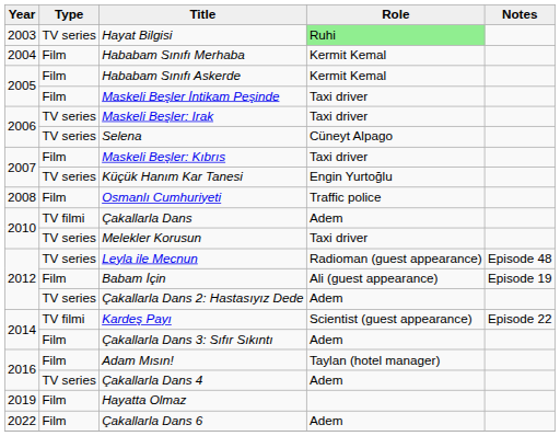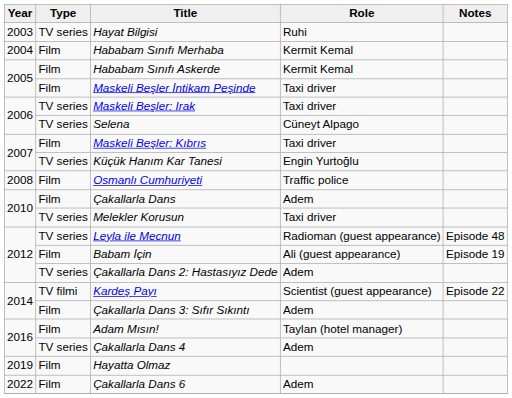 <table class="wikitable">
 <tr>
 <th style="background:#efefef;">Year</th>
 <th style="background:#efefef;">Type</th>
 <th style="background:#efefef;">Title</th>
 <th style="background:#efefef;">Role</th>
 <th style="background:#efefef;">Notes</th>
 </tr>
 <tr>
 <td>2003</td>
 <td>TV series</td>
 <td><em>Hayat Bilgisi</em></td>
-<td style="background: lightgreen;">Ruhi</td>
+<td>Ruhi</td>
 <td></td>
 </tr>
 <tr>
 <td>2004</td>
 <td>Film</td>
 <td><em>Hababam Sınıfı Merhaba</em></td>
 <td>Kermit Kemal</td>
 <td></td>
 </tr>
 <tr>
 <td rowspan="2">2005</td>
 <td>Film</td>
 <td><em>Hababam Sınıfı Askerde</em></td>
 <td>Kermit Kemal</td>
 <td></td>
 </tr>
 <tr>
 <td>Film</td>
 <td><em><a href='#'>Maskeli Beşler İntikam Peşinde</a></em></td>
 <td>Taxi driver</td>
 <td></td>
 </tr>
 <tr>
 <td rowspan="2">2006</td>
 <td>TV series</td>
 <td><em><a href='#'>Maskeli Beşler: Irak</a></em></td>
 <td>Taxi driver</td>
 <td></td>
 </tr>
 <tr>
 <td>TV series</td>
 <td><em>Selena</em></td>
 <td>Cüneyt Alpago</td>
 <td></td>
 </tr>
 <tr>
 <td rowspan="2">2007</td>
 <td>Film</td>
 <td><em><a href='#'>Maskeli Beşler: Kıbrıs</a></em></td>
 <td>Taxi driver</td>
 <td></td>
 </tr>
 <tr>
 <td>TV series</td>
 <td><em>Küçük Hanım Kar Tanesi</em></td>
 <td>Engin Yurtoğlu</td>
 <td></td>
 </tr>
 <tr>
 <td>2008</td>
 <td>Film</td>
 <td><em><a href='#'>Osmanlı Cumhuriyeti</a></em></td>
 <td>Traffic police</td>
 <td></td>
 </tr>
 <tr>
 <td rowspan="2">2010</td>
-<td>TV filmi</td>
+<td>Film</td>
 <td><em>Çakallarla Dans</em></td>
 <td>Adem</td>
 <td></td>
 </tr>
 <tr>
 <td>TV series</td>
 <td><em>Melekler Korusun</em></td>
 <td>Taxi driver</td>
 <td></td>
 </tr>
 <tr>
 <td rowspan="3">2012</td>
 <td>TV series</td>
 <td><em><a href='#'>Leyla ile Mecnun</a></em></td>
 <td>Radioman (guest appearance)</td>
 <td>Episode 48</td>
 </tr>
 <tr>
 <td>Film</td>
 <td><em>Babam İçin</em></td>
 <td>Ali (guest appearance)</td>
 <td>Episode 19</td>
 </tr>
 <tr>
 <td>TV series</td>
 <td><em>Çakallarla Dans 2: Hastasıyız Dede</em></td>
 <td>Adem</td>
 <td></td>
 </tr>
 <tr>
 <td rowspan="2">2014</td>
 <td>TV filmi</td>
 <td><em><a href='#'>Kardeş Payı</a></em></td>
 <td>Scientist (guest appearance)</td>
 <td>Episode 22</td>
 </tr>
 <tr>
 <td>Film</td>
 <td><em>Çakallarla Dans 3: Sıfır Sıkıntı</em></td>
 <td>Adem</td>
 <td></td>
 </tr>
 <tr>
 <td rowspan="2">2016</td>
 <td>Film</td>
 <td><em>Adam Mısın!</em></td>
 <td>Taylan (hotel manager)</td>
 <td></td>
 </tr>
 <tr>
 <td>TV series</td>
 <td><em>Çakallarla Dans 4</em></td>
 <td>Adem</td>
 <td></td>
 </tr>
 <tr>
 <td>2019</td>
 <td>Film</td>
 <td><em>Hayatta Olmaz</em></td>
 <td></td>
 <td></td>
 </tr>
 <tr>
 <td>2022</td>
 <td>Film</td>
 <td><em>Çakallarla Dans 6</em></td>
 <td>Adem</td>
 <td></td>
 </tr>
 <tr>
 </tr>
 </table>
